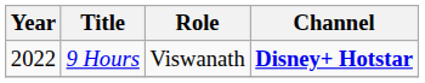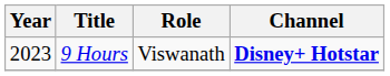 <table class="wikitable">
 <tr>
 <th>Year</th>
 <th>Title</th>
 <th>Role</th>
 <th>Channel</th>
 </tr>
 <tr>
-<td>2022</td>
+<td>2023</td>
 <td><em><a href='#'>9 Hours</a></em></td>
 <td>Viswanath</td>
 <td><strong><a href='#'>Disney+ Hotstar</a></strong></td>
 </tr>
 <tr>
 </tr>
 </table>
